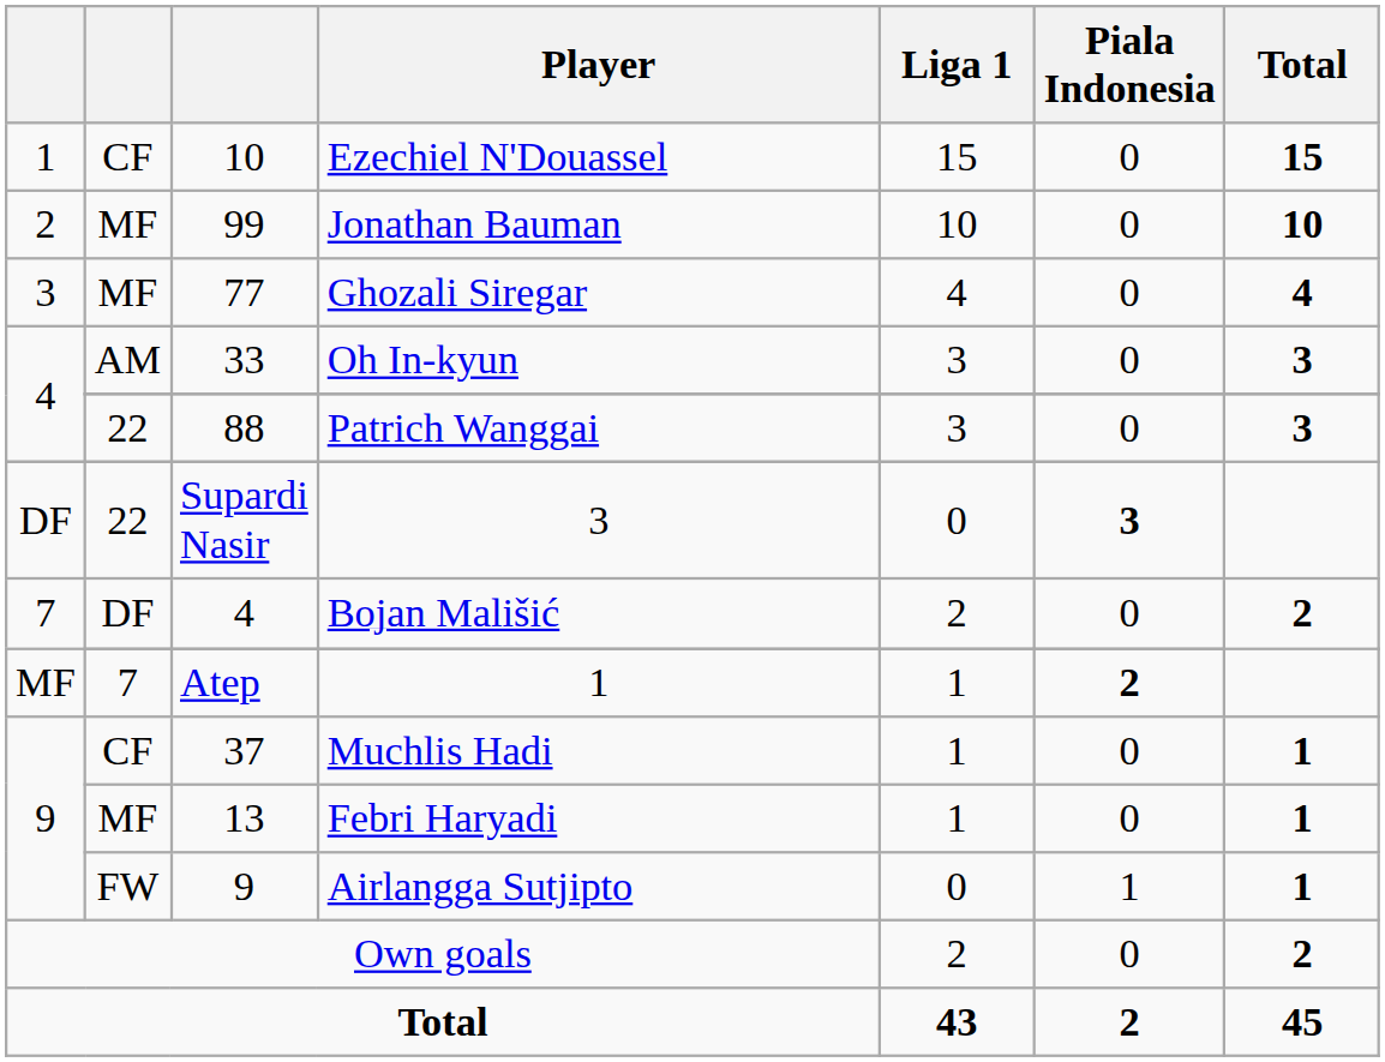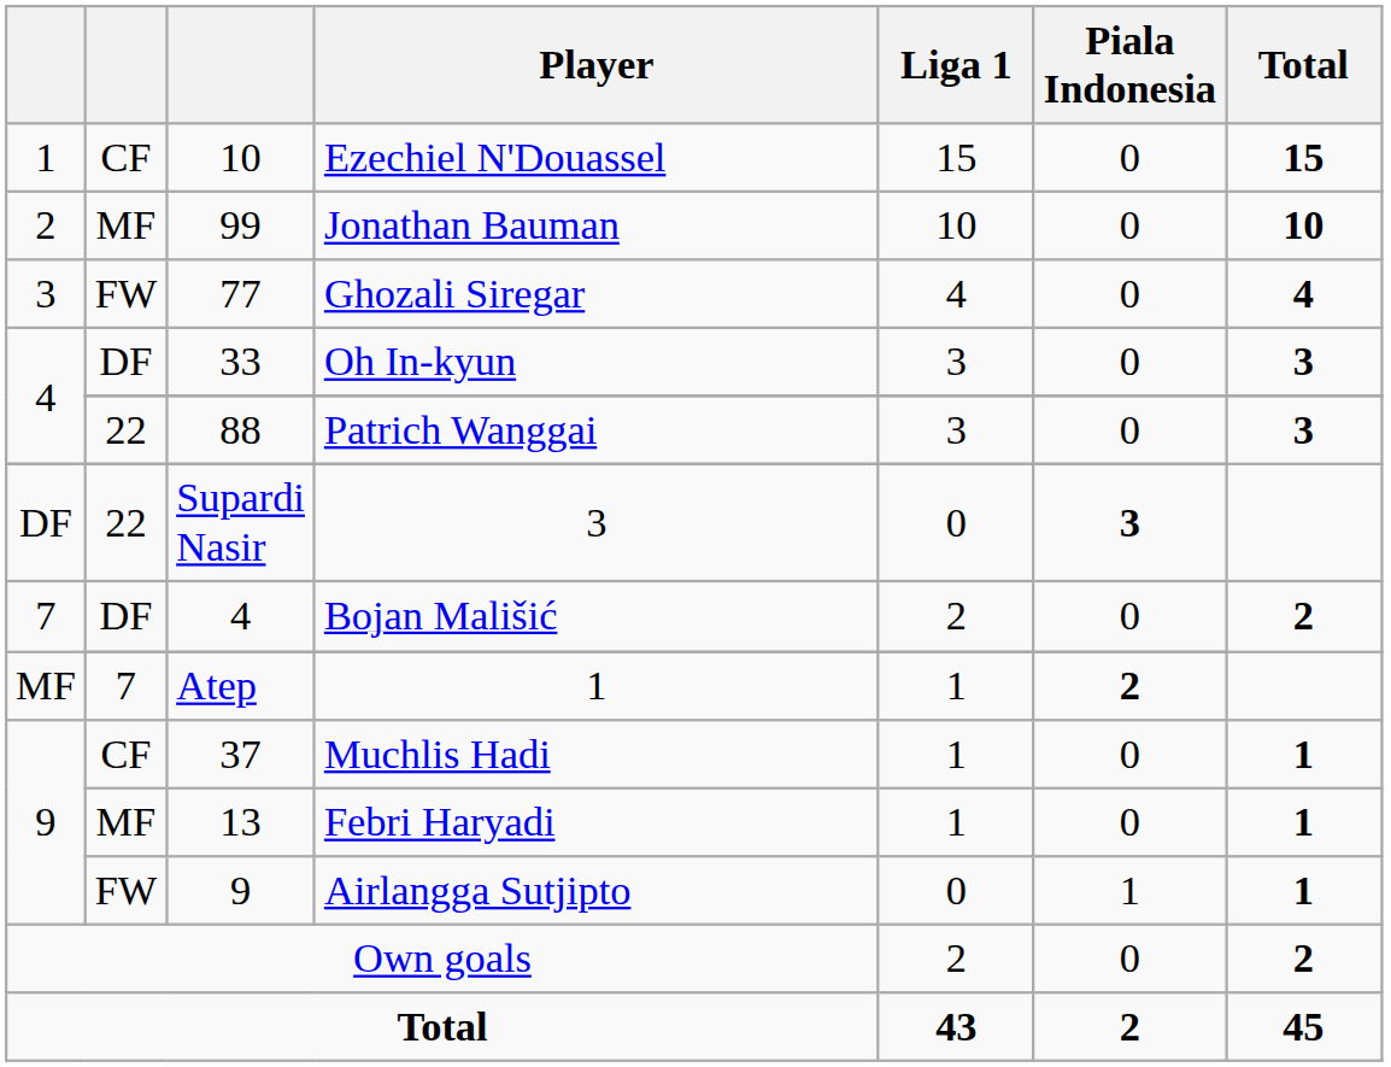 <table class="wikitable sortable" style="font-size: 95%; text-align: center;">
 <tr>
 <th width=10></th>
 <th width=10></th>
 <th width=10></th>
 <th width=200>Player</th>
 <th width=50>Liga 1</th>
 <th width=50>Piala Indonesia</th>
 <th width=50>Total</th>
 </tr>
 <tr>
 <td>1</td>
 <td>CF</td>
 <td>10</td>
 <td align=left> <a href='#'>Ezechiel N'Douassel</a></td>
 <td>15</td>
 <td>0</td>
 <td><strong>15</strong></td>
 </tr>
 <tr>
 <td>2</td>
 <td>MF</td>
 <td>99</td>
 <td align=left> <a href='#'>Jonathan Bauman</a></td>
 <td>10</td>
 <td>0</td>
 <td><strong>10</strong></td>
 </tr>
 <tr>
 <td>3</td>
-<td>MF</td>
+<td>FW</td>
 <td>77</td>
 <td align=left> <a href='#'>Ghozali Siregar</a></td>
 <td>4</td>
 <td>0</td>
 <td><strong>4</strong></td>
 </tr>
 <tr>
 <td rowspan=3>4</td>
-<td>AM</td>
+<td>DF</td>
 <td>33</td>
 <td align=left> <a href='#'>Oh In-kyun</a></td>
 <td>3</td>
 <td>0</td>
 <td><strong>3</strong></td>
 </tr>
 <tr>
 </tr>
 <tr>
 <td>22</td>
 <td>88</td>
 <td align=left> <a href='#'>Patrich Wanggai</a></td>
 <td>3</td>
 <td>0</td>
 <td><strong>3</strong></td>
 </tr>
 <tr>
 </tr>
 <tr>
 <td>DF</td>
 <td>22</td>
 <td align=left> <a href='#'>Supardi Nasir</a></td>
 <td>3</td>
 <td>0</td>
 <td><strong>3</strong></td>
 </tr>
 <tr>
 <td rowspan=2>7</td>
 <td>DF</td>
 <td>4</td>
 <td align=left> <a href='#'>Bojan Mališić</a></td>
 <td>2</td>
 <td>0</td>
 <td><strong>2</strong></td>
 </tr>
 <tr>
 </tr>
 <tr>
 <td>MF</td>
 <td>7</td>
 <td align=left> <a href='#'>Atep</a></td>
 <td>1</td>
 <td>1</td>
 <td><strong>2</strong></td>
 </tr>
 <tr>
 <td rowspan=3>9</td>
 <td>CF</td>
 <td>37</td>
 <td align=left> <a href='#'>Muchlis Hadi</a></td>
 <td>1</td>
 <td>0</td>
 <td><strong>1</strong></td>
 </tr>
 <tr>
 <td>MF</td>
 <td>13</td>
 <td align=left> <a href='#'>Febri Haryadi</a></td>
 <td>1</td>
 <td>0</td>
 <td><strong>1</strong></td>
 </tr>
 <tr>
 <td>FW</td>
 <td>9</td>
 <td align=left> <a href='#'>Airlangga Sutjipto</a></td>
 <td>0</td>
 <td>1</td>
 <td><strong>1</strong></td>
 </tr>
 <tr>
 <td colspan=4><a href='#'>Own goals</a></td>
 <td>2</td>
 <td>0</td>
 <td><strong>2</strong></td>
 </tr>
 <tr class="sortbottom">
 <td colspan=4><strong>Total</strong></td>
 <td><strong>43</strong></td>
 <td><strong>2</strong></td>
 <td><strong>45</strong></td>
 </tr>
 </table>
